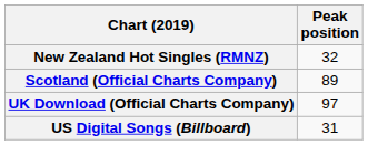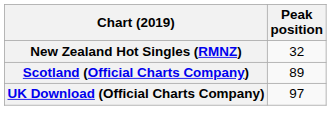 <table class="wikitable sortable plainrowheaders" style="text-align:center">
 <tr>
 <th>Chart (2019)</th>
 <th>Peak<br>position</th>
 </tr>
 <tr>
 <th scope="row">New Zealand Hot Singles (<a href='#'>RMNZ</a>)</th>
 <td>32</td>
 </tr>
 <tr>
 <th scope="row"><a href='#'>Scotland</a> (<a href='#'>Official Charts Company</a>)</th>
 <td>89</td>
 </tr>
 <tr>
 <th scope="row"><a href='#'>UK Download</a> (Official Charts Company)</th>
 <td>97</td>
 </tr>
-<tr>
-<th scope="row">US <a href='#'>Digital Songs</a> (<em>Billboard</em>)</th>
-<td>31</td>
-</tr>
 </table>
